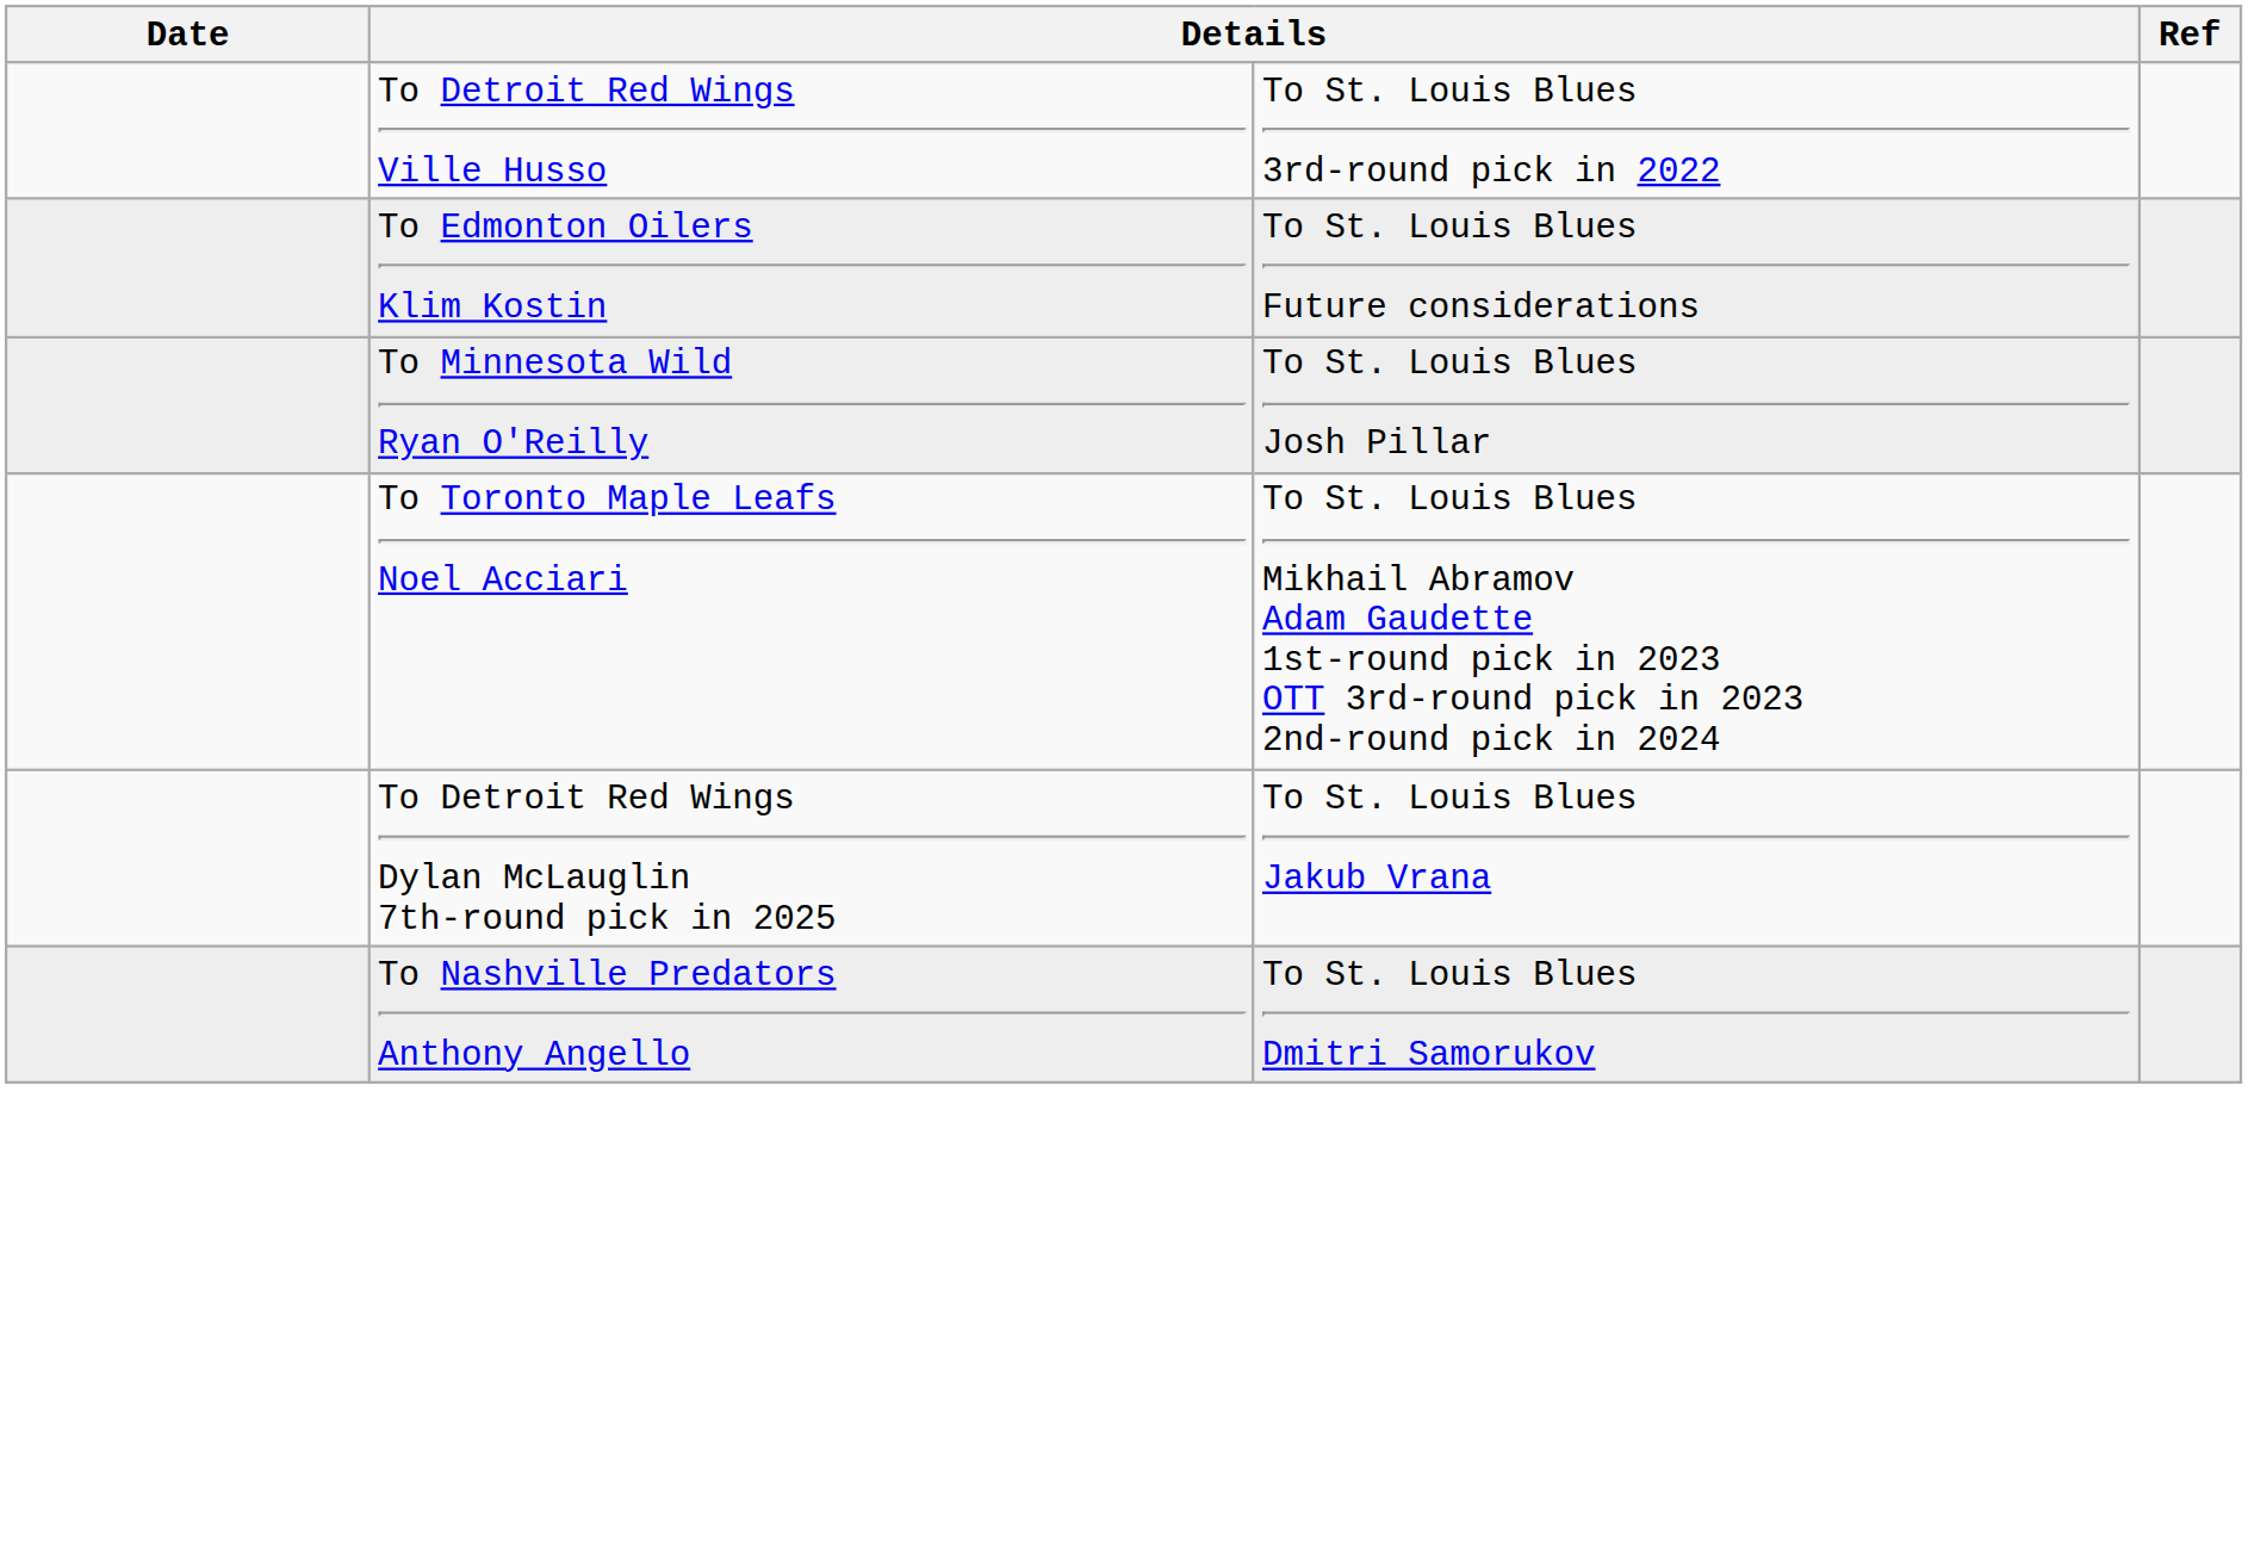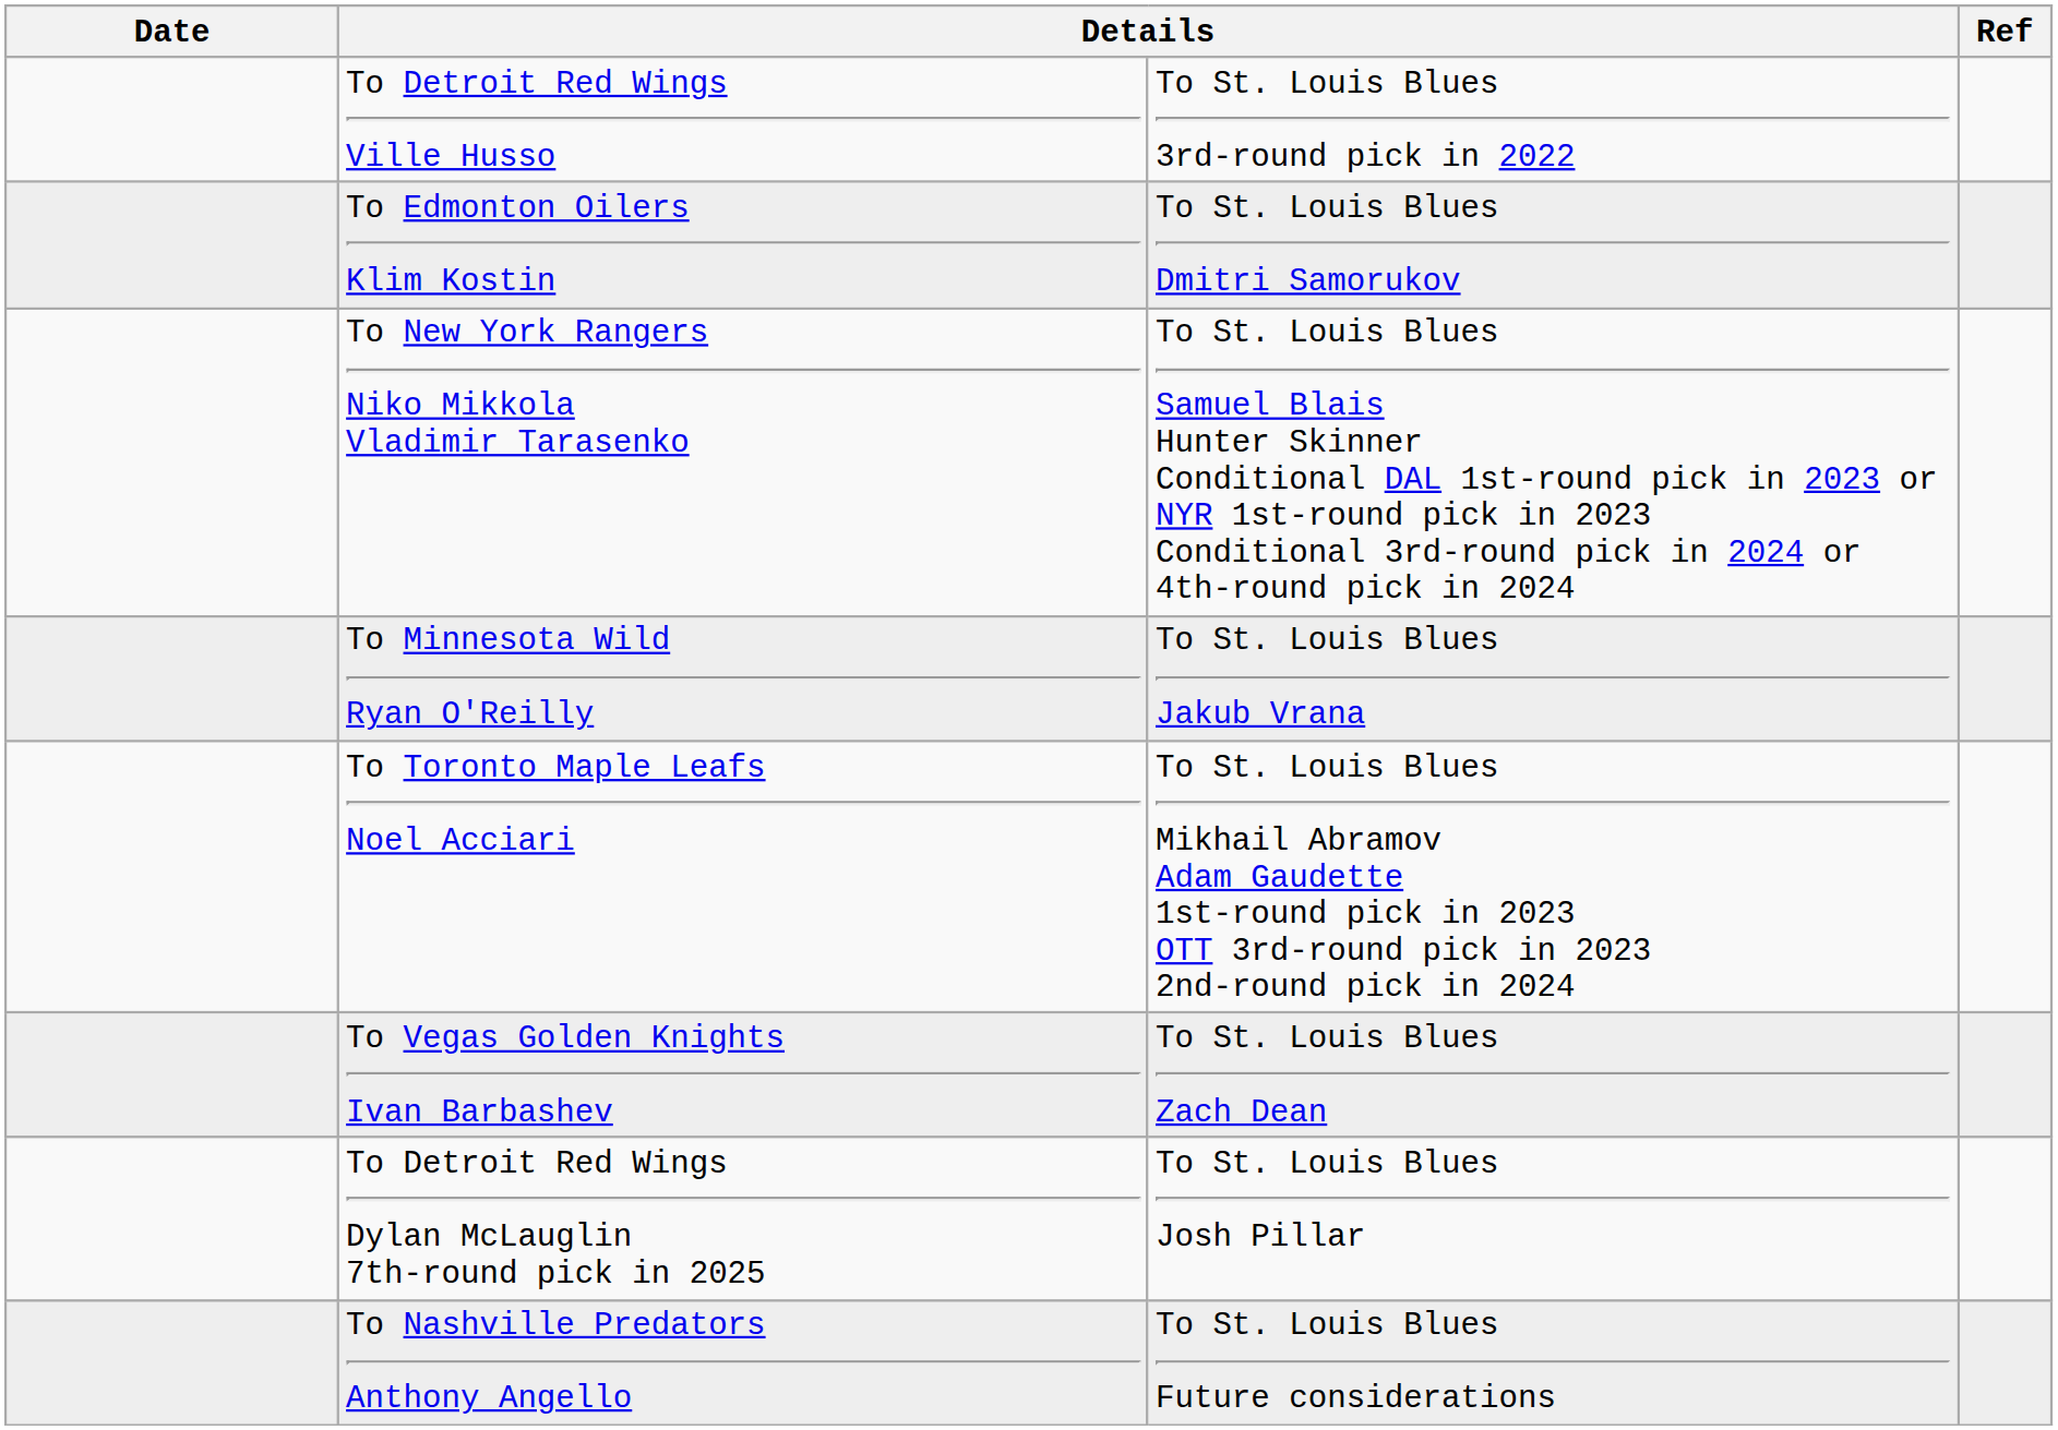 <table class="wikitable">
 <tr>
 <th style="width: 10em;">Date</th>
 <th colspan=2>Details</th>
 <th style="width: 2.5em;">Ref</th>
 </tr>
 <tr>
 <td></td>
 <td style="width: 25em;" valign="top">To <a href='#'>Detroit Red Wings</a><hr><a href='#'>Ville Husso</a></td>
 <td style="width: 25em;" valign="top">To St. Louis Blues<hr>3rd-round pick in <a href='#'>2022</a></td>
 <td></td>
 </tr>
 <tr bgcolor="eeeeee">
 <td></td>
 <td style="width: 25em;" valign="top">To <a href='#'>Edmonton Oilers</a><hr><a href='#'>Klim Kostin</a></td>
-<td style="width: 25em;" valign="top">To St. Louis Blues<hr>Future considerations</td>
+<td style="width: 25em;" valign="top">To St. Louis Blues<hr><a href='#'>Dmitri Samorukov</a></td>
+<td></td>
+</tr>
+<tr>
+<td></td>
+<td style="width: 25em;" valign="top">To <a href='#'>New York Rangers</a><hr><a href='#'>Niko Mikkola</a><br><a href='#'>Vladimir Tarasenko</a></td>
+<td style="width: 25em;" valign="top">To St. Louis Blues<hr><a href='#'>Samuel Blais</a><br>Hunter Skinner<br>Conditional <a href='#'>DAL</a> 1st-round pick in <a href='#'>2023</a> or <a href='#'>NYR</a> 1st-round pick in 2023<br>Conditional 3rd-round pick in <a href='#'>2024</a> or 4th-round pick in 2024</td>
 <td></td>
 </tr>
 <tr bgcolor="eeeeee">
 <td></td>
 <td style="width: 25em;" valign="top">To <a href='#'>Minnesota Wild</a><hr><a href='#'>Ryan O'Reilly</a></td>
-<td style="width: 25em;" valign="top">To St. Louis Blues<hr>Josh Pillar</td>
+<td style="width: 25em;" valign="top">To St. Louis Blues<hr><a href='#'>Jakub Vrana</a></td>
 <td></td>
 </tr>
 <tr>
 <td></td>
 <td style="width: 25em;" valign="top">To <a href='#'>Toronto Maple Leafs</a><hr><a href='#'>Noel Acciari</a></td>
 <td style="width: 25em;" valign="top">To St. Louis Blues<hr>Mikhail Abramov<br><a href='#'>Adam Gaudette</a><br>1st-round pick in 2023<br><a href='#'>OTT</a> 3rd-round pick in 2023<br>2nd-round pick in 2024</td>
 <td></td>
 </tr>
+<tr bgcolor="eeeeee">
+<td></td>
+<td style="width: 25em;" valign="top">To <a href='#'>Vegas Golden Knights</a><hr><a href='#'>Ivan Barbashev</a></td>
+<td style="width: 25em;" valign="top">To St. Louis Blues<hr><a href='#'>Zach Dean</a></td>
+<td></td>
+</tr>
 <tr>
 <td></td>
 <td style="width: 25em;" valign="top">To Detroit Red Wings<hr>Dylan McLauglin<br>7th-round pick in 2025</td>
-<td style="width: 25em;" valign="top">To St. Louis Blues<hr><a href='#'>Jakub Vrana</a></td>
+<td style="width: 25em;" valign="top">To St. Louis Blues<hr>Josh Pillar</td>
 <td></td>
 </tr>
 <tr bgcolor="eeeeee">
 <td></td>
 <td style="width: 25em;" valign="top">To <a href='#'>Nashville Predators</a><hr><a href='#'>Anthony Angello</a></td>
-<td style="width: 25em;" valign="top">To St. Louis Blues<hr><a href='#'>Dmitri Samorukov</a></td>
+<td style="width: 25em;" valign="top">To St. Louis Blues<hr>Future considerations</td>
 <td></td>
 </tr>
 </table>
